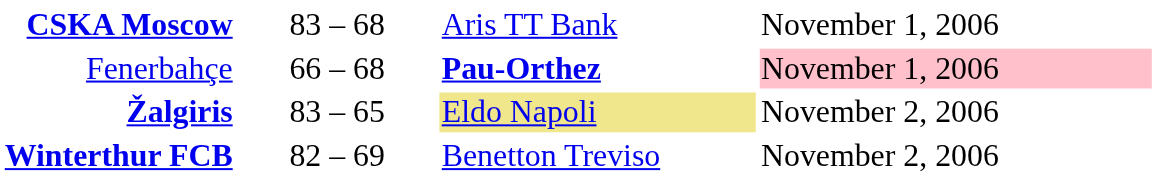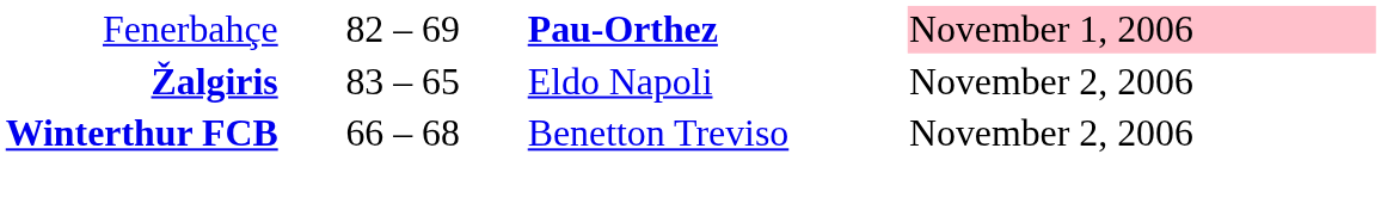 <table style="text-align:center">
 <tr>
 <th width=160></th>
 <th width=100></th>
 <th width=160></th>
 <th width=200></th>
 </tr>
 <tr>
-<td align=right><strong><a href='#'>CSKA Moscow</a></strong> </td>
-<td>83 – 68</td>
-<td align=left> <a href='#'>Aris TT Bank</a></td>
-<td align=left>November 1, 2006</td>
-</tr>
-<tr>
 <td align=right><a href='#'>Fenerbahçe</a> </td>
-<td>66 – 68</td>
+<td>82 – 69</td>
 <td align=left> <strong><a href='#'>Pau-Orthez</a></strong></td>
 <td align=left style="background: pink;">November 1, 2006</td>
 </tr>
 <tr>
 <td align=right><strong><a href='#'>Žalgiris</a></strong> </td>
 <td>83 – 65</td>
-<td align=left style="background: khaki;"> <a href='#'>Eldo Napoli</a></td>
+<td align=left> <a href='#'>Eldo Napoli</a></td>
 <td align=left>November 2, 2006</td>
 </tr>
 <tr>
 <td align=right><strong><a href='#'>Winterthur FCB</a></strong> </td>
-<td>82 – 69</td>
+<td>66 – 68</td>
 <td align=left> <a href='#'>Benetton Treviso</a></td>
 <td align=left>November 2, 2006</td>
 </tr>
 </table>
